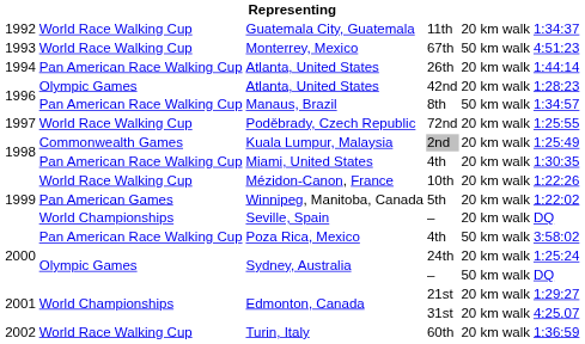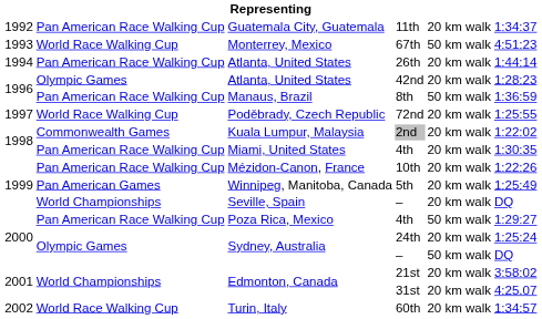 <table>
 <tr>
 <th colspan="6">Representing </th>
 </tr>
 <tr>
 <td>1992</td>
-<td><a href='#'>World Race Walking Cup</a></td>
+<td><a href='#'>Pan American Race Walking Cup</a></td>
 <td><a href='#'>Guatemala City, Guatemala</a></td>
 <td>11th</td>
 <td>20 km walk</td>
 <td><a href='#'>1:34:37</a></td>
 </tr>
 <tr>
 <td>1993</td>
 <td><a href='#'>World Race Walking Cup</a></td>
 <td><a href='#'>Monterrey, Mexico</a></td>
 <td>67th</td>
 <td>50 km walk</td>
 <td><a href='#'>4:51:23</a></td>
 </tr>
 <tr>
 <td>1994</td>
 <td><a href='#'>Pan American Race Walking Cup</a></td>
 <td><a href='#'>Atlanta, United States</a></td>
 <td>26th</td>
 <td>20 km walk</td>
 <td><a href='#'>1:44:14</a></td>
 </tr>
 <tr>
 <td rowspan=2>1996</td>
 <td><a href='#'>Olympic Games</a></td>
 <td><a href='#'>Atlanta, United States</a></td>
 <td>42nd</td>
 <td>20 km walk</td>
 <td><a href='#'>1:28:23</a></td>
 </tr>
 <tr>
 <td><a href='#'>Pan American Race Walking Cup</a></td>
 <td><a href='#'>Manaus, Brazil</a></td>
 <td>8th</td>
 <td>50 km walk</td>
-<td><a href='#'>1:34:57</a></td>
+<td><a href='#'>1:36:59</a></td>
 </tr>
 <tr>
 <td>1997</td>
 <td><a href='#'>World Race Walking Cup</a></td>
 <td><a href='#'>Poděbrady, Czech Republic</a></td>
 <td>72nd</td>
 <td>20 km walk</td>
 <td><a href='#'>1:25:55</a></td>
 </tr>
 <tr>
 <td rowspan=2>1998</td>
 <td><a href='#'>Commonwealth Games</a></td>
 <td><a href='#'>Kuala Lumpur, Malaysia</a></td>
 <td bgcolor=silver>2nd</td>
 <td>20 km walk</td>
-<td><a href='#'>1:25:49</a></td>
+<td><a href='#'>1:22:02</a></td>
 </tr>
 <tr>
 <td><a href='#'>Pan American Race Walking Cup</a></td>
 <td><a href='#'>Miami, United States</a></td>
 <td>4th</td>
 <td>20 km walk</td>
 <td><a href='#'>1:30:35</a></td>
 </tr>
 <tr>
 <td rowspan=3>1999</td>
-<td><a href='#'>World Race Walking Cup</a></td>
+<td><a href='#'>Pan American Race Walking Cup</a></td>
 <td><a href='#'>Mézidon-Canon</a>, <a href='#'>France</a></td>
 <td>10th</td>
 <td>20 km walk</td>
 <td><a href='#'>1:22:26</a></td>
 </tr>
 <tr>
 <td><a href='#'>Pan American Games</a></td>
 <td><a href='#'>Winnipeg</a>, Manitoba, Canada</td>
 <td>5th</td>
 <td>20 km walk</td>
-<td><a href='#'>1:22:02</a></td>
+<td><a href='#'>1:25:49</a></td>
 </tr>
 <tr>
 <td><a href='#'>World Championships</a></td>
 <td><a href='#'>Seville, Spain</a></td>
 <td>–</td>
 <td>20 km walk</td>
 <td><a href='#'>DQ</a></td>
 </tr>
 <tr>
 <td rowspan=3>2000</td>
 <td><a href='#'>Pan American Race Walking Cup</a></td>
 <td><a href='#'>Poza Rica, Mexico</a></td>
 <td>4th</td>
 <td>50 km walk</td>
-<td><a href='#'>3:58:02</a></td>
+<td><a href='#'>1:29:27</a></td>
 </tr>
 <tr>
 <td rowspan=2><a href='#'>Olympic Games</a></td>
 <td rowspan=2><a href='#'>Sydney, Australia</a></td>
 <td>24th</td>
 <td>20 km walk</td>
 <td><a href='#'>1:25:24</a></td>
 </tr>
 <tr>
 <td>–</td>
 <td>50 km walk</td>
 <td><a href='#'>DQ</a></td>
 </tr>
 <tr>
 <td rowspan=2>2001</td>
 <td rowspan=2><a href='#'>World Championships</a></td>
 <td rowspan=2><a href='#'>Edmonton, Canada</a></td>
 <td>21st</td>
 <td>20 km walk</td>
-<td><a href='#'>1:29:27</a></td>
+<td><a href='#'>3:58:02</a></td>
 </tr>
 <tr>
 <td>31st</td>
 <td>20 km walk</td>
 <td><a href='#'>4:25.07</a></td>
 </tr>
 <tr>
 <td>2002</td>
 <td><a href='#'>World Race Walking Cup</a></td>
 <td><a href='#'>Turin, Italy</a></td>
 <td>60th</td>
 <td>20 km walk</td>
-<td><a href='#'>1:36:59</a></td>
+<td><a href='#'>1:34:57</a></td>
 </tr>
 </table>
